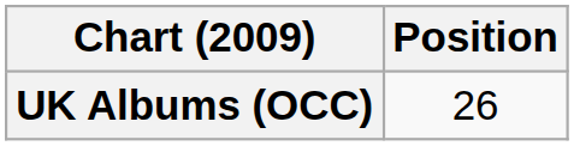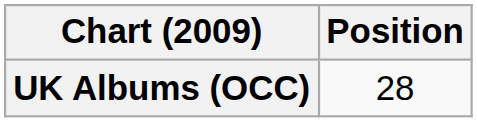 <table class="wikitable plainrowheaders" style="text-align:center">
 <tr>
 <th>Chart (2009)</th>
 <th>Position</th>
 </tr>
 <tr>
 <th scope="row">UK Albums (OCC)</th>
-<td align="center">26</td>
+<td align="center">28</td>
 </tr>
 </table>
